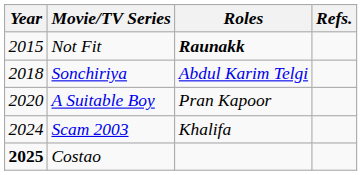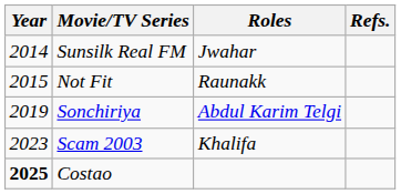 <table class="wikitable">
 <tr>
 <th scope="col"><em>Year</em></th>
 <th scope="col"><em>Movie/TV Series</em></th>
 <th scope="col"><em>Roles</em></th>
 <th><em>Refs.</em></th>
 </tr>
 <tr>
-<td><em>2015</em></td>
-<td><em>Not Fit</em></td>
-<td><strong><em>Raunakk</em></strong></td>
+<td><em>2014</em></td>
+<td><em>Sunsilk Real FM</em></td>
+<td><em>Jwahar</em></td>
 <td></td>
 </tr>
 <tr>
-<td><em>2018</em></td>
+<td><em>2015</em></td>
+<td><em>Not Fit</em></td>
+<td><em>Raunakk</em></td>
+<td></td>
+</tr>
+<tr>
+<td><em>2019</em></td>
 <td><em><a href='#'>Sonchiriya</a></em></td>
 <td><em><a href='#'>Abdul Karim Telgi</a></em></td>
 <td></td>
 </tr>
 <tr>
-<td><em>2020</em></td>
-<td><a href='#'><em>A Suitable Boy</em></a></td>
-<td><em>Pran Kapoor</em></td>
-<td></td>
-</tr>
-<tr>
-<td><em>2024</em></td>
+<td><em>2023</em></td>
 <td><em><a href='#'>Scam 2003</a></em></td>
 <td><em>Khalifa</em></td>
 <td></td>
 </tr>
 <tr>
 <td><strong>2025</strong></td>
 <td><em>Costao</em></td>
 <td></td>
 <td></td>
 </tr>
 </table>
